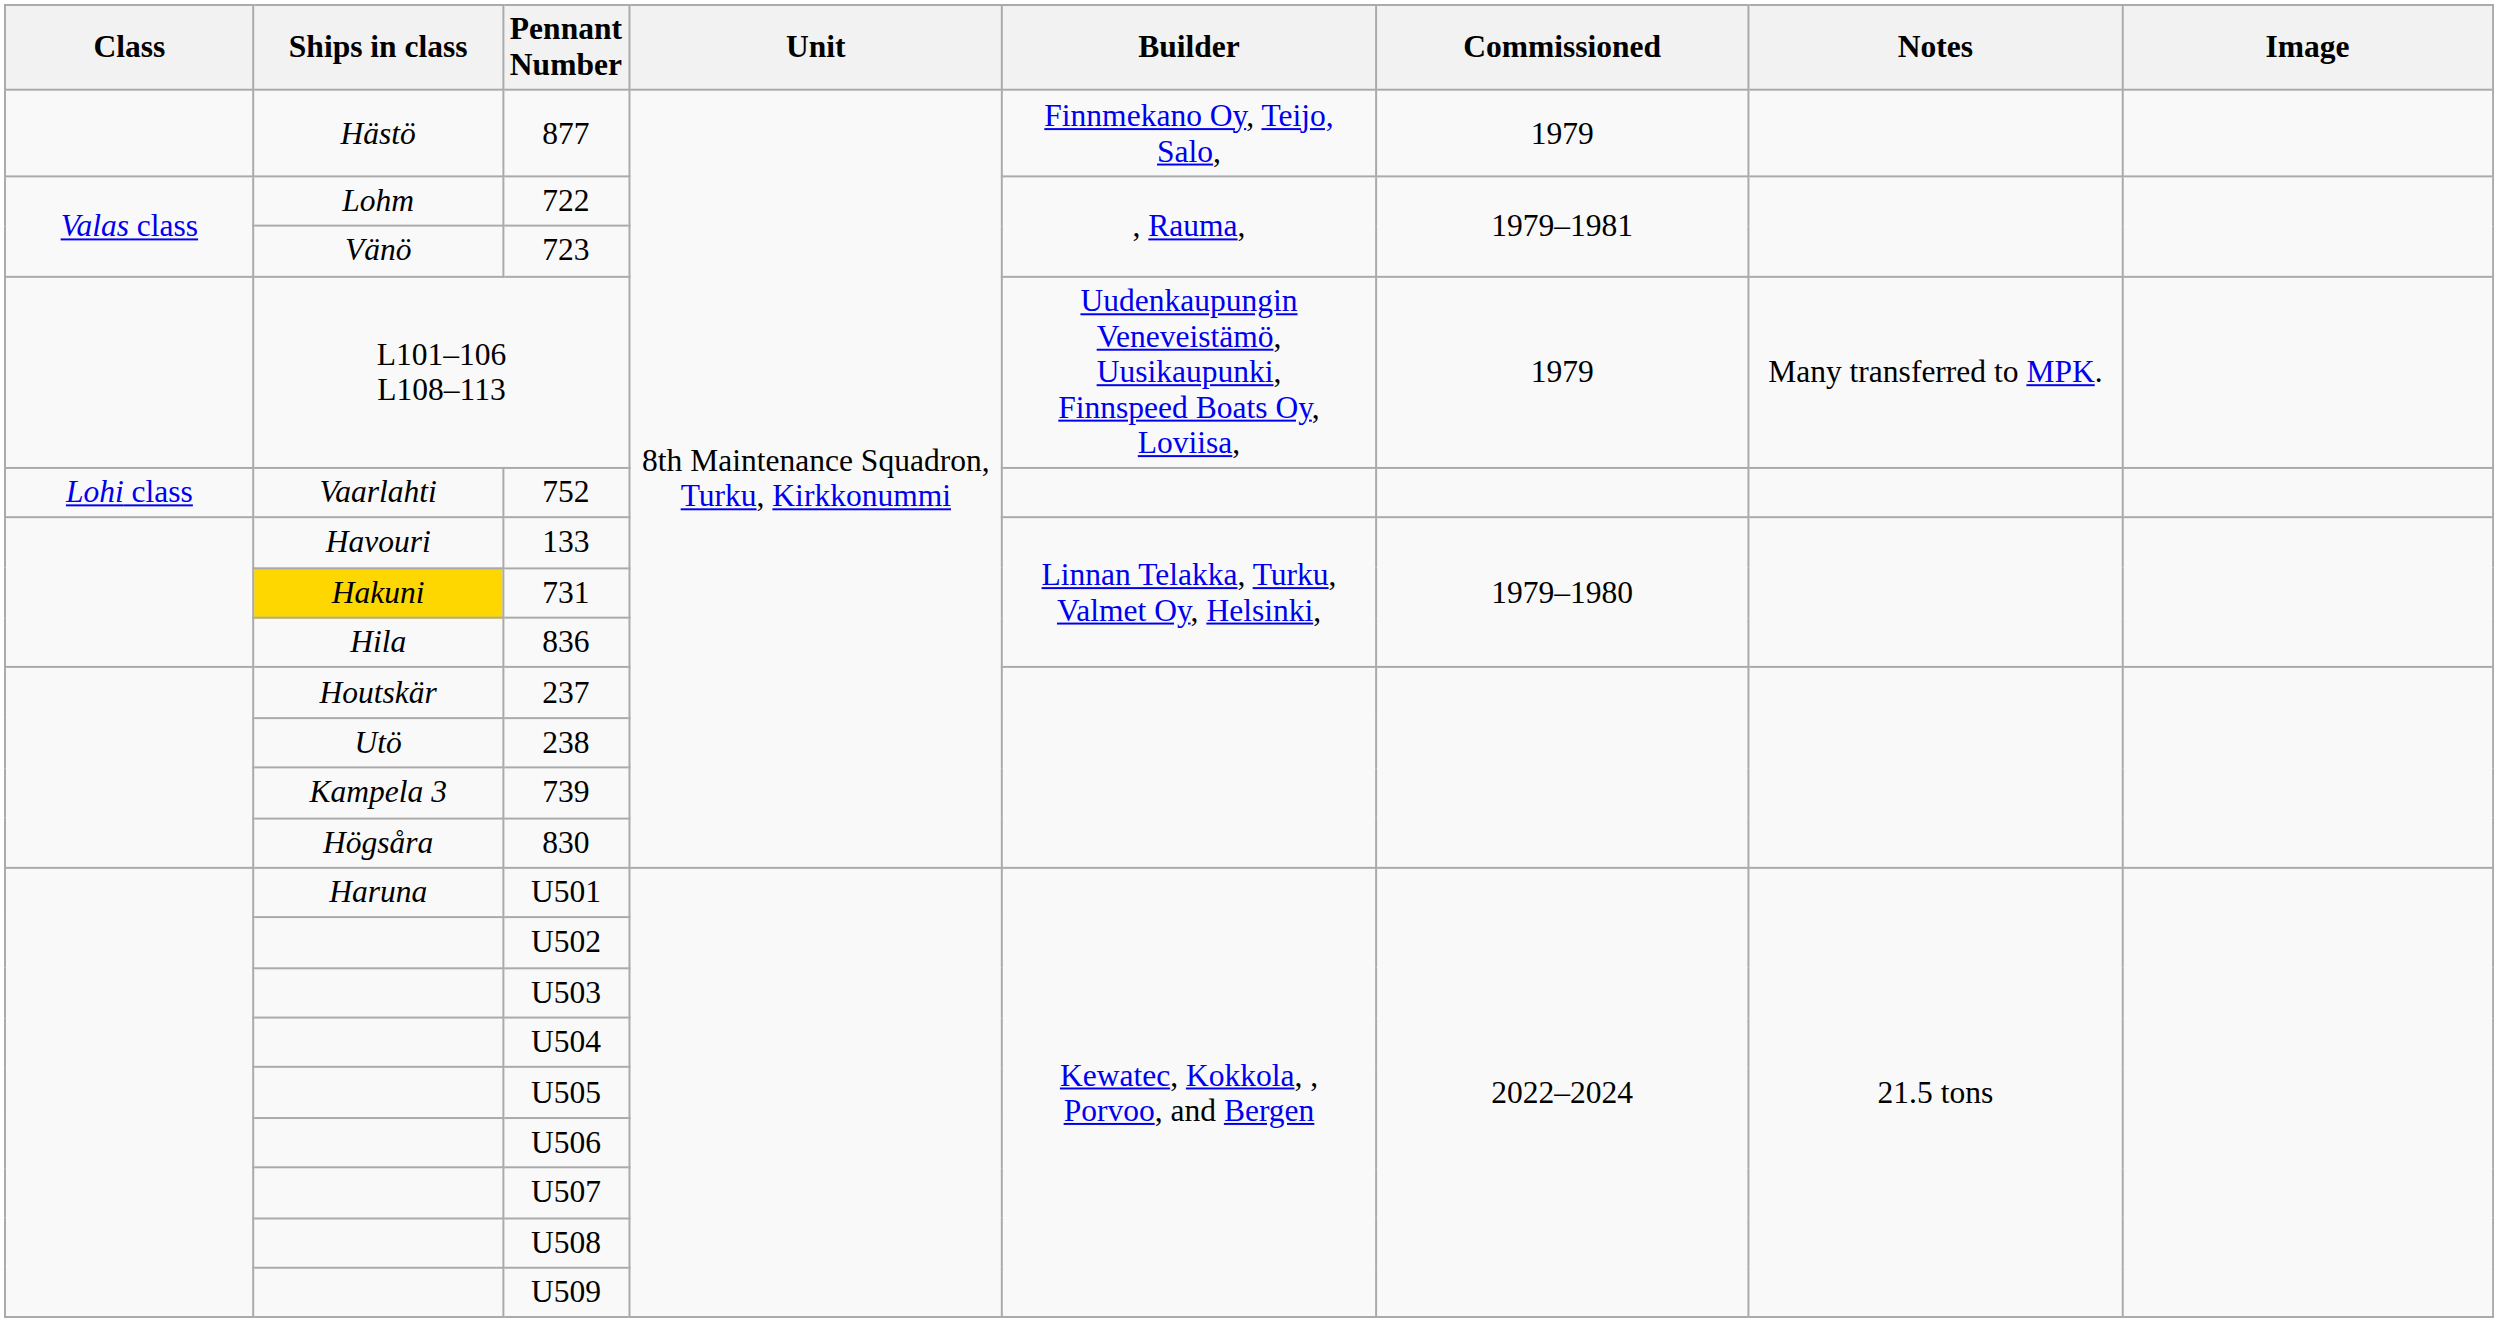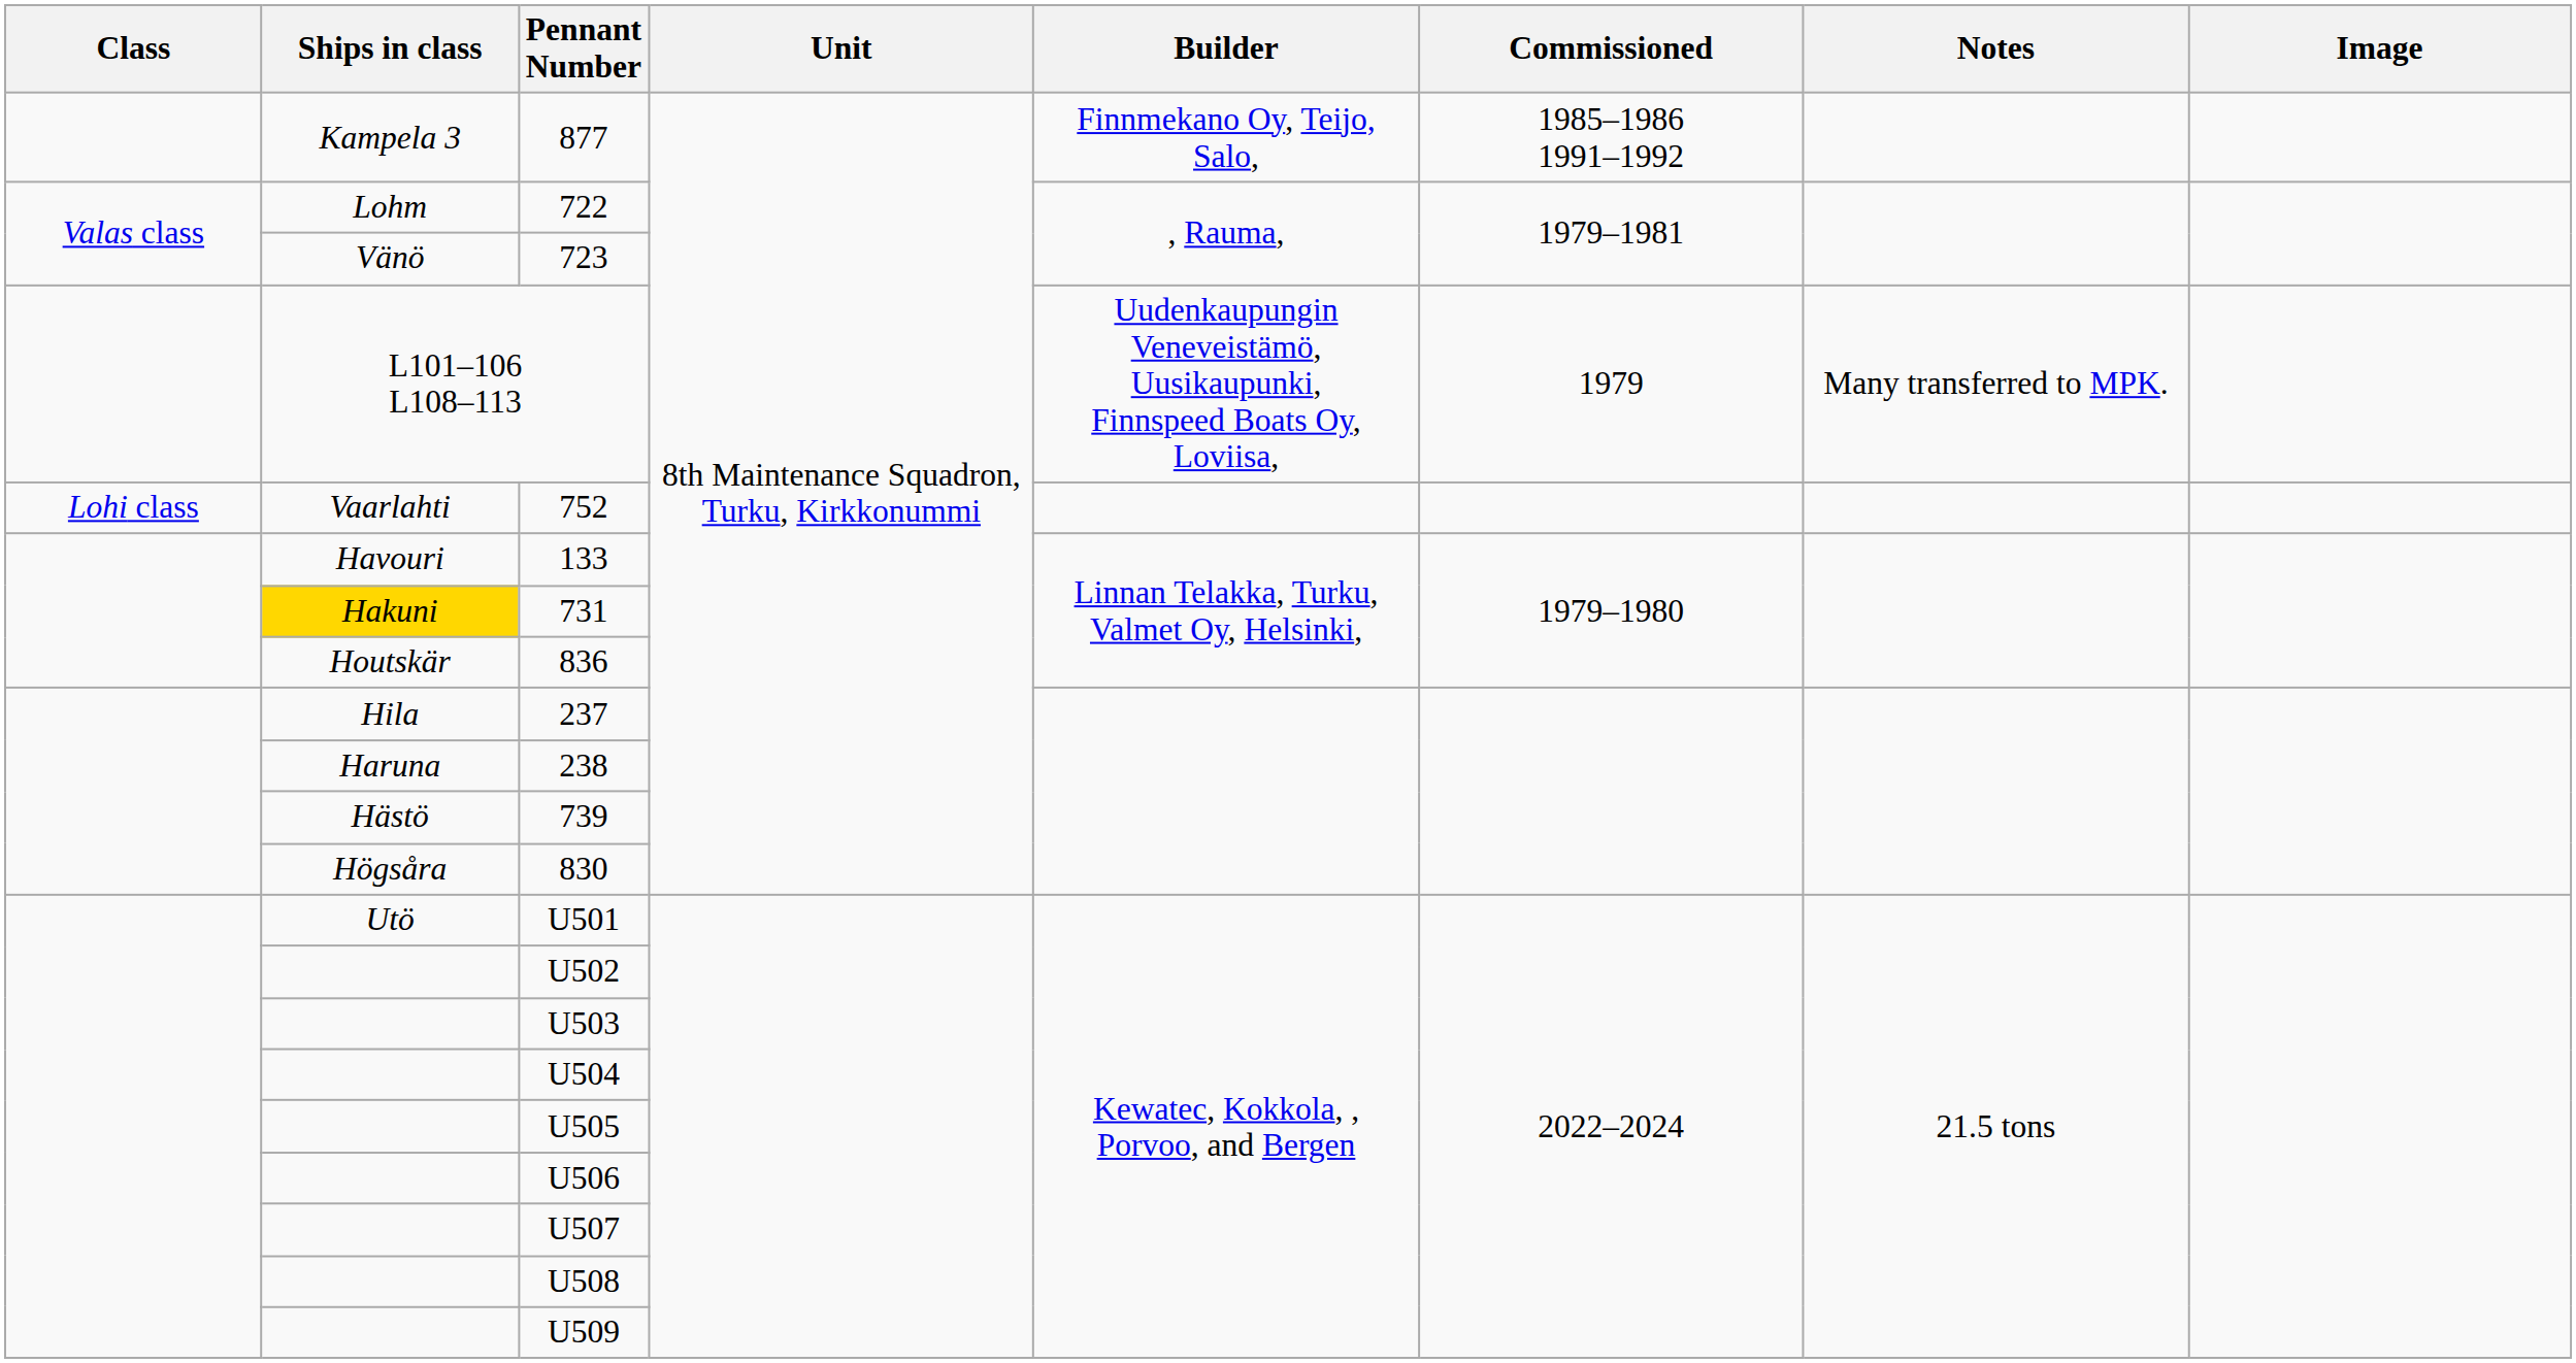 <table class="wikitable" border="1" style="width:100%; text-align:center;">
 <tr>
 <th width="10%">Class</th>
 <th width="10%">Ships in class</th>
 <th width="5%">Pennant Number</th>
 <th width="15%">Unit</th>
 <th width="15%">Builder</th>
 <th width="15%">Commissioned</th>
 <th width="15%">Notes</th>
 <th width="80px">Image</th>
 </tr>
 <tr>
 <td></td>
-<td><em>Hästö</em></td>
+<td><em>Kampela 3</em></td>
 <td>877</td>
 <td rowspan="12">8th Maintenance Squadron, <a href='#'>Turku</a>, <a href='#'>Kirkkonummi</a></td>
 <td><a href='#'>Finnmekano Oy</a>, <a href='#'>Teijo, Salo</a>, </td>
-<td>1979</td>
+<td>1985–1986<br>1991–1992</td>
 <td></td>
 <td></td>
 </tr>
 <tr>
 <td rowspan="2"><a href='#'><em>Valas</em> class</a></td>
 <td><em>Lohm</em></td>
 <td>722</td>
 <td rowspan="2">, <a href='#'>Rauma</a>, </td>
 <td rowspan="2">1979–1981</td>
 <td rowspan="2"></td>
 <td rowspan="2"></td>
 </tr>
 <tr>
 <td><em>Vänö</em></td>
 <td>723</td>
 </tr>
 <tr>
 <td></td>
 <td colspan="2">L101–106<br>L108–113</td>
 <td><a href='#'>Uudenkaupungin Veneveistämö</a>, <a href='#'>Uusikaupunki</a>, <br><a href='#'>Finnspeed Boats Oy</a>, <a href='#'>Loviisa</a>, </td>
 <td>1979</td>
 <td>Many transferred to <a href='#'>MPK</a>.</td>
 <td></td>
 </tr>
 <tr>
 <td><a href='#'><em>Lohi</em> class</a></td>
 <td><em>Vaarlahti</em></td>
 <td>752</td>
 <td></td>
 <td></td>
 <td></td>
 <td></td>
 </tr>
 <tr>
 <td rowspan="3"></td>
 <td><em>Havouri</em></td>
 <td>133</td>
 <td rowspan="3"><a href='#'>Linnan Telakka</a>, <a href='#'>Turku</a>, <br><a href='#'>Valmet Oy</a>, <a href='#'>Helsinki</a>, </td>
 <td rowspan="3">1979–1980</td>
 <td rowspan="3"></td>
 <td rowspan="3"></td>
 </tr>
 <tr>
 <td style="background: gold;"><em>Hakuni</em></td>
 <td>731</td>
 </tr>
 <tr>
-<td><em>Hila</em></td>
+<td><em>Houtskär</em></td>
 <td>836</td>
 </tr>
 <tr>
 <td rowspan="4"></td>
-<td><em>Houtskär</em></td>
+<td><em>Hila</em></td>
 <td>237</td>
 <td rowspan="4"></td>
 <td rowspan="4"></td>
 <td rowspan="4"></td>
 <td rowspan="4"></td>
 </tr>
 <tr>
-<td><em>Utö</em></td>
+<td><em>Haruna</em></td>
 <td>238</td>
 </tr>
 <tr>
-<td><em>Kampela 3</em></td>
+<td><em>Hästö</em></td>
 <td>739</td>
 </tr>
 <tr>
 <td><em>Högsåra</em></td>
 <td>830</td>
 </tr>
 <tr>
 <td rowspan="9"></td>
-<td><em>Haruna</em></td>
+<td><em>Utö</em></td>
 <td>U501</td>
 <td rowspan="9"></td>
 <td rowspan="9"><a href='#'>Kewatec</a>, <a href='#'>Kokkola</a>, , <a href='#'>Porvoo</a>,  and <a href='#'>Bergen</a> </td>
 <td rowspan="9">2022–2024</td>
 <td rowspan="9">21.5 tons</td>
 <td rowspan="9"></td>
 </tr>
 <tr>
 <td></td>
 <td>U502</td>
 </tr>
 <tr>
 <td></td>
 <td>U503</td>
 </tr>
 <tr>
 <td></td>
 <td>U504</td>
 </tr>
 <tr>
 <td></td>
 <td>U505</td>
 </tr>
 <tr>
 <td></td>
 <td>U506</td>
 </tr>
 <tr>
 <td></td>
 <td>U507</td>
 </tr>
 <tr>
 <td></td>
 <td>U508</td>
 </tr>
 <tr>
 <td></td>
 <td>U509</td>
 </tr>
 </table>
